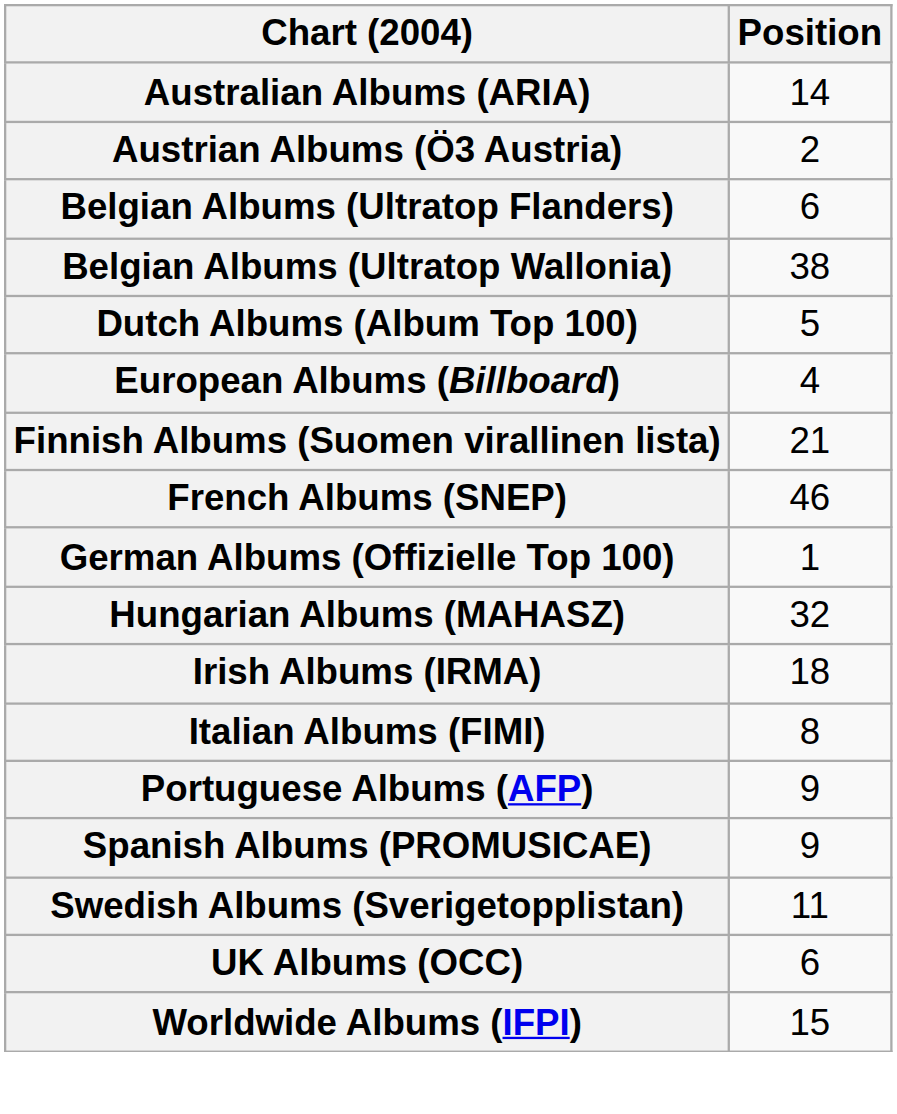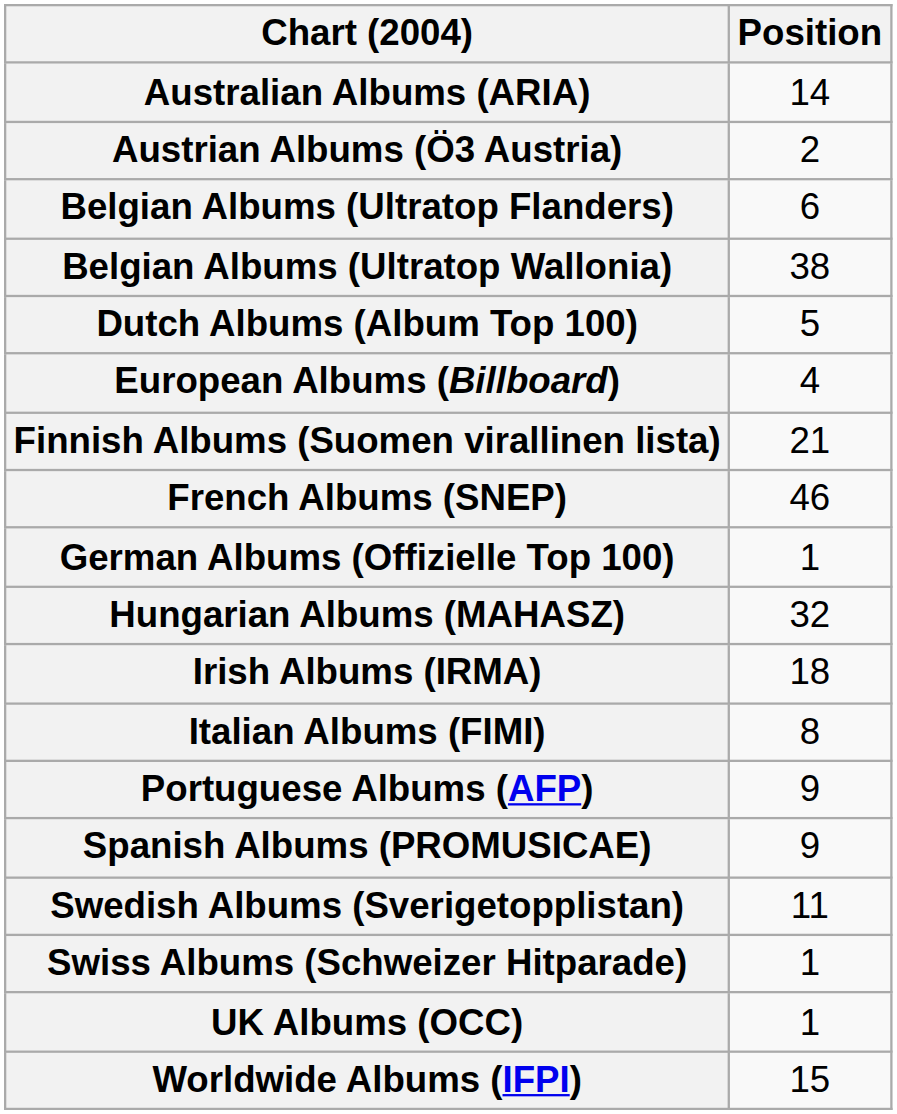 <table class="wikitable sortable plainrowheaders" style="text-align:center">
 <tr>
 <th scope="col">Chart (2004)</th>
 <th scope="col">Position</th>
 </tr>
 <tr>
 <th scope="row">Australian Albums (ARIA)</th>
 <td>14</td>
 </tr>
 <tr>
 <th scope="row">Austrian Albums (Ö3 Austria)</th>
 <td>2</td>
 </tr>
 <tr>
 <th scope="row">Belgian Albums (Ultratop Flanders)</th>
 <td>6</td>
 </tr>
 <tr>
 <th scope="row">Belgian Albums (Ultratop Wallonia)</th>
 <td>38</td>
 </tr>
 <tr>
 <th scope="row">Dutch Albums (Album Top 100)</th>
 <td>5</td>
 </tr>
 <tr>
 <th scope="row">European Albums (<em>Billboard</em>)</th>
 <td>4</td>
 </tr>
 <tr>
 <th scope="row">Finnish Albums (Suomen virallinen lista)</th>
 <td>21</td>
 </tr>
 <tr>
 <th scope="row">French Albums (SNEP)</th>
 <td>46</td>
 </tr>
 <tr>
 <th scope="row">German Albums (Offizielle Top 100)</th>
 <td>1</td>
 </tr>
 <tr>
 <th scope="row">Hungarian Albums (MAHASZ)</th>
 <td>32</td>
 </tr>
 <tr>
 <th scope="row">Irish Albums (IRMA)</th>
 <td>18</td>
 </tr>
 <tr>
 <th scope="row">Italian Albums (FIMI)</th>
 <td>8</td>
 </tr>
 <tr>
 <th scope="row">Portuguese Albums (<a href='#'>AFP</a>)</th>
 <td>9</td>
 </tr>
 <tr>
 <th scope="row">Spanish Albums (PROMUSICAE)</th>
 <td>9</td>
 </tr>
 <tr>
 <th scope="row">Swedish Albums (Sverigetopplistan)</th>
 <td>11</td>
 </tr>
 <tr>
+<th scope="row">Swiss Albums (Schweizer Hitparade)</th>
+<td>1</td>
+</tr>
+<tr>
 <th scope="row">UK Albums (OCC)</th>
-<td>6</td>
+<td>1</td>
 </tr>
 <tr>
 <th scope="row">Worldwide Albums (<a href='#'>IFPI</a>)</th>
 <td>15</td>
 </tr>
 </table>
